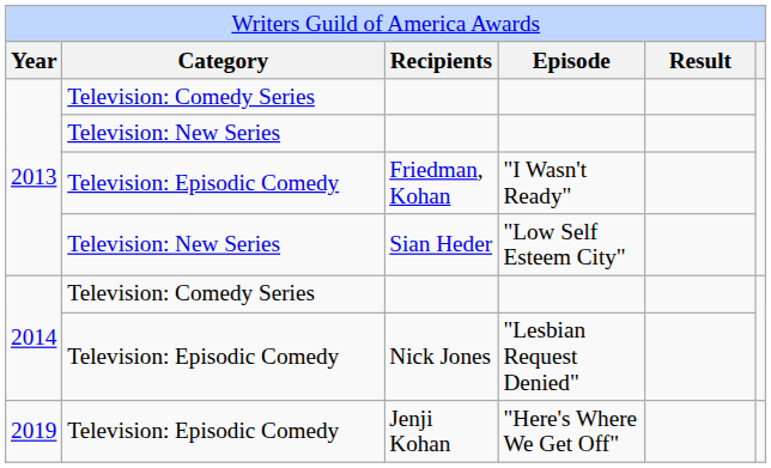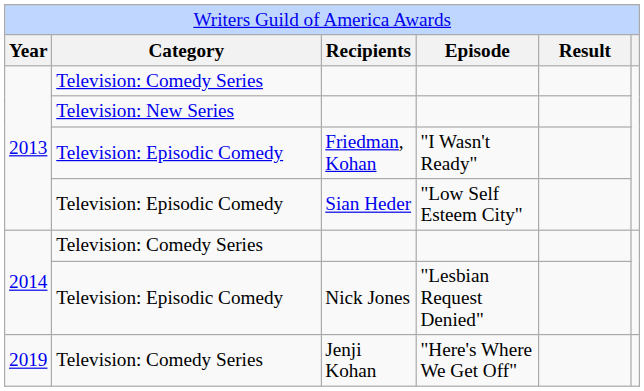 <table class="wikitable plainrowheaders" style="font-size: 100%; width:85%">
 <tr>
 </tr>
 <tr ---- bgcolor="#bfd7ff">
 <td colspan=6 align=center><a href='#'>Writers Guild of America Awards</a></td>
 </tr>
 <tr ---- bgcolor="#ebf5ff">
 <th scope="col" style="width:2%;">Year</th>
 <th scope="col" style="width:45%;">Category</th>
 <th scope="col" style="width:15%;">Recipients</th>
 <th scope="col" style="width:20%;">Episode</th>
 <th scope="col" style="width:15%;">Result</th>
 <th scope="col" class="unsortable" style="width:1%;"></th>
 </tr>
 <tr>
 <td rowspan=4 style="text-align:center;"><a href='#'>2013</a></td>
 <td><a href='#'>Television: Comedy Series</a></td>
 <td></td>
 <td></td>
 <td></td>
 <td rowspan=4 style="text-align:center;"></td>
 </tr>
 <tr>
 <td><a href='#'>Television: New Series</a></td>
 <td></td>
 <td></td>
 <td></td>
 </tr>
 <tr>
 <td><a href='#'>Television: Episodic Comedy</a></td>
 <td><a href='#'>Friedman</a>, <a href='#'>Kohan</a></td>
 <td>"I Wasn't Ready"</td>
 <td></td>
 </tr>
 <tr>
-<td><a href='#'>Television: New Series</a></td>
+<td>Television: Episodic Comedy</td>
 <td><a href='#'>Sian Heder</a></td>
 <td>"Low Self Esteem City"</td>
 <td></td>
 </tr>
 <tr>
 <td rowspan=2 style="text-align:center;"><a href='#'>2014</a></td>
 <td>Television: Comedy Series</td>
 <td></td>
 <td></td>
 <td></td>
 <td rowspan=2 style="text-align:center;"></td>
 </tr>
 <tr>
 <td>Television: Episodic Comedy</td>
 <td>Nick Jones</td>
 <td>"Lesbian Request Denied"</td>
 <td></td>
 </tr>
 <tr>
 <td rowspan=1 style="text-align:center;"><a href='#'>2019</a></td>
-<td>Television: Episodic Comedy</td>
+<td>Television: Comedy Series</td>
 <td>Jenji Kohan</td>
 <td>"Here's Where We Get Off"</td>
 <td></td>
 <td rowspan=1 style="text-align:center;"></td>
 </tr>
 </table>
